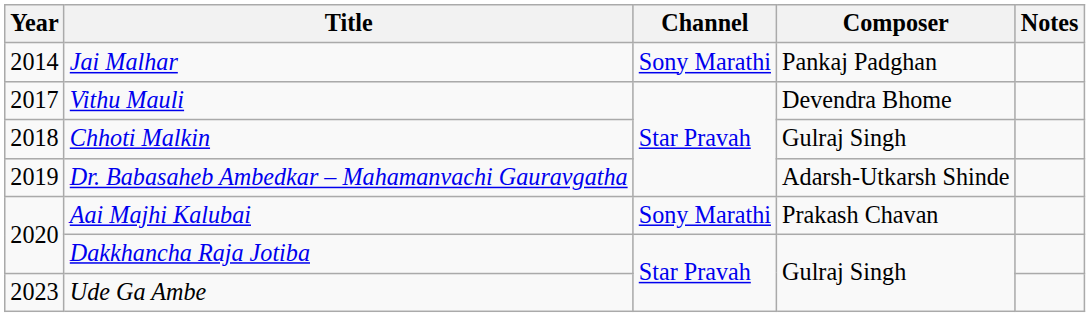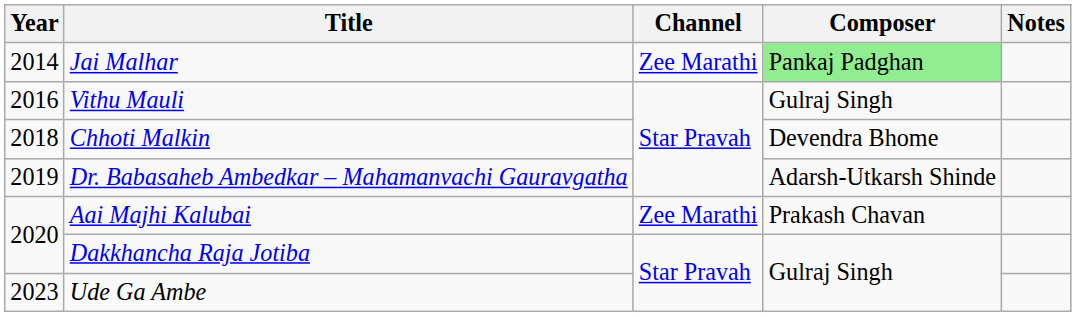 <table class="wikitable">
 <tr>
 <th>Year</th>
 <th>Title</th>
 <th>Channel</th>
 <th>Composer</th>
 <th>Notes</th>
 </tr>
 <tr>
 <td>2014</td>
 <td><em><a href='#'>Jai Malhar</a></em></td>
-<td><a href='#'>Sony Marathi</a></td>
-<td>Pankaj Padghan</td>
+<td><a href='#'>Zee Marathi</a></td>
+<td style="background: lightgreen;">Pankaj Padghan</td>
 <td></td>
 </tr>
 <tr>
-<td>2017</td>
+<td>2016</td>
 <td><em><a href='#'>Vithu Mauli</a></em></td>
 <td rowspan="3"><a href='#'>Star Pravah</a></td>
-<td>Devendra Bhome</td>
+<td>Gulraj Singh</td>
 <td></td>
 </tr>
 <tr>
 <td>2018</td>
 <td><em><a href='#'>Chhoti Malkin</a></em></td>
-<td>Gulraj Singh</td>
+<td>Devendra Bhome</td>
 <td></td>
 </tr>
 <tr>
 <td>2019</td>
 <td><em><a href='#'>Dr. Babasaheb Ambedkar – Mahamanvachi Gauravgatha</a></em></td>
 <td>Adarsh-Utkarsh Shinde</td>
 <td></td>
 </tr>
 <tr>
 <td rowspan="2">2020</td>
 <td><em><a href='#'>Aai Majhi Kalubai</a></em></td>
-<td><a href='#'>Sony Marathi</a></td>
+<td><a href='#'>Zee Marathi</a></td>
 <td>Prakash Chavan</td>
 <td></td>
 </tr>
 <tr>
 <td><em><a href='#'>Dakkhancha Raja Jotiba</a></em></td>
 <td rowspan="2"><a href='#'>Star Pravah</a></td>
 <td rowspan="2">Gulraj Singh</td>
 <td></td>
 </tr>
 <tr>
 <td>2023</td>
 <td><em>Ude Ga Ambe</em></td>
 <td></td>
 </tr>
 </table>
